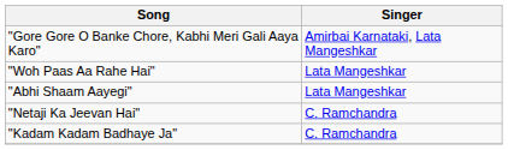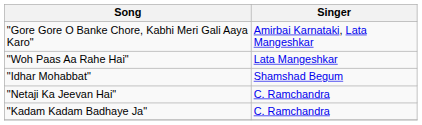 <table class="wikitable">
 <tr>
 <th>Song</th>
 <th>Singer</th>
 </tr>
 <tr>
 <td>"Gore Gore O Banke Chore, Kabhi Meri Gali Aaya Karo"</td>
 <td><a href='#'>Amirbai Karnataki</a>, <a href='#'>Lata Mangeshkar</a></td>
 </tr>
 <tr>
 <td>"Woh Paas Aa Rahe Hai"</td>
 <td><a href='#'>Lata Mangeshkar</a></td>
 </tr>
 <tr>
-<td>"Abhi Shaam Aayegi"</td>
-<td><a href='#'>Lata Mangeshkar</a></td>
+<td>"Idhar Mohabbat"</td>
+<td><a href='#'>Shamshad Begum</a></td>
 </tr>
 <tr>
 <td>"Netaji Ka Jeevan Hai"</td>
 <td><a href='#'>C. Ramchandra</a></td>
 </tr>
 <tr>
 <td>"Kadam Kadam Badhaye Ja"</td>
 <td><a href='#'>C. Ramchandra</a></td>
 </tr>
 <tr>
 </tr>
 </table>
